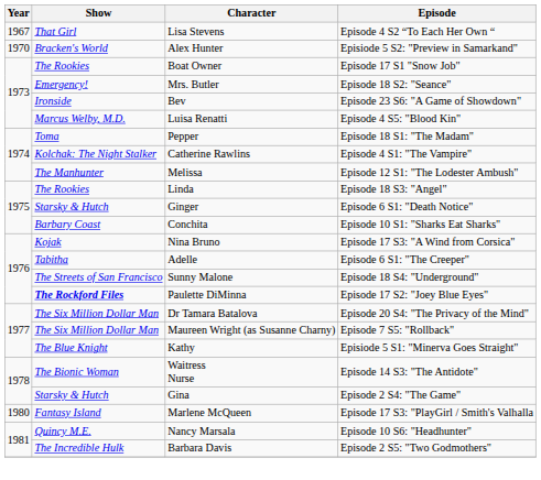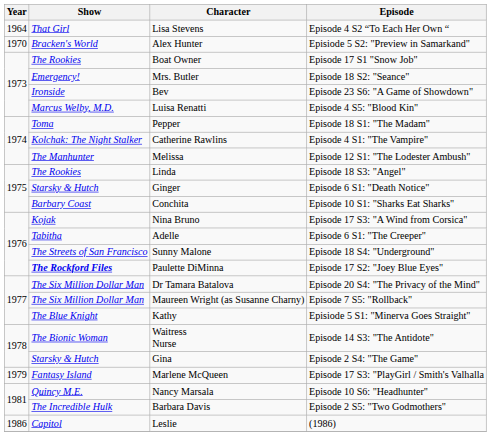 <table class="wikitable sortable">
 <tr>
 <th>Year</th>
 <th>Show</th>
 <th>Сharacter</th>
 <th>Episode</th>
 </tr>
 <tr>
-<td>1967</td>
+<td>1964</td>
 <td><em><a href='#'>That Girl</a></em></td>
 <td>Lisa Stevens</td>
 <td Episode 4 S2>Episode 4 S2 “To Each Her Own “</td>
 </tr>
 <tr>
 <td>1970</td>
 <td><em><a href='#'>Bracken's World</a></em></td>
 <td>Alex Hunter</td>
 <td>Episiode 5 S2: "Preview in Samarkand"</td>
 </tr>
 <tr>
 <td rowspan="4">1973</td>
 <td><em><a href='#'>The Rookies</a></em></td>
 <td>Boat Owner</td>
 <td>Episode 17 S1 "Snow Job"</td>
 </tr>
 <tr>
 <td><em><a href='#'>Emergency!</a></em></td>
 <td>Mrs. Butler</td>
 <td>Episode 18 S2: "Seance"</td>
 </tr>
 <tr>
 <td><em><a href='#'>Ironside</a></em></td>
 <td>Bev</td>
 <td>Episode 23 S6: "A Game of Showdown"</td>
 </tr>
 <tr>
 <td><em><a href='#'>Marcus Welby, M.D.</a></em></td>
 <td>Luisa Renatti</td>
 <td>Episode 4 S5: "Blood Kin"</td>
 </tr>
 <tr>
 <td rowspan="3">1974</td>
 <td><em><a href='#'>Toma</a></em></td>
 <td>Pepper</td>
 <td>Episode 18 S1: "The Madam"</td>
 </tr>
 <tr>
 <td><em><a href='#'>Kolchak: The Night Stalker</a></em></td>
 <td>Catherine Rawlins</td>
 <td>Episode 4 S1: "The Vampire"</td>
 </tr>
 <tr>
 <td><em><a href='#'>The Manhunter</a></em></td>
 <td>Melissa</td>
 <td>Episode 12 S1: "The Lodester Ambush"</td>
 </tr>
 <tr>
 <td rowspan="3">1975</td>
 <td><em><a href='#'>The Rookies</a></em></td>
 <td>Linda</td>
 <td>Episode 18 S3: "Angel"</td>
 </tr>
 <tr>
 <td><em><a href='#'>Starsky & Hutch</a></em></td>
 <td>Ginger</td>
 <td>Episode 6 S1: "Death Notice"</td>
 </tr>
 <tr>
 <td><em><a href='#'>Barbary Coast</a></em></td>
 <td>Conchita</td>
 <td>Episode 10 S1: "Sharks Eat Sharks"</td>
 </tr>
 <tr>
 <td rowspan="4">1976</td>
 <td><em><a href='#'>Kojak</a></em></td>
 <td>Nina Bruno</td>
 <td>Episode 17 S3: "A Wind from Corsica"</td>
 </tr>
 <tr>
 <td><em><a href='#'>Tabitha</a></em></td>
 <td>Adelle</td>
 <td>Episode 6 S1: "The Creeper"</td>
 </tr>
 <tr>
 <td><em><a href='#'>The Streets of San Francisco</a></em></td>
 <td>Sunny Malone</td>
 <td>Episode 18 S4: "Underground"</td>
 </tr>
 <tr>
 <td><strong><em><a href='#'>The Rockford Files</a></em></strong></td>
 <td>Paulette DiMinna</td>
 <td>Episode 17 S2: "Joey Blue Eyes"</td>
 </tr>
 <tr>
 <td rowspan="3">1977</td>
 <td><em><a href='#'>The Six Million Dollar Man</a></em></td>
 <td>Dr Tamara Batalova</td>
 <td>Episode 20 S4: "The Privacy of the Mind"</td>
 </tr>
 <tr>
 <td><em><a href='#'>The Six Million Dollar Man</a></em></td>
 <td>Maureen Wright (as Susanne Charny)</td>
 <td>Episode 7 S5: "Rollback"</td>
 </tr>
 <tr>
 <td><em><a href='#'>The Blue Knight</a></em></td>
 <td>Kathy</td>
 <td>Episiode 5 S1: "Minerva Goes Straight"</td>
 </tr>
 <tr>
 <td rowspan="2">1978</td>
 <td><em><a href='#'>The Bionic Woman</a></em></td>
 <td>Waitress <br> Nurse</td>
 <td>Episode 14 S3: "The Antidote"</td>
 </tr>
 <tr>
 <td><em><a href='#'>Starsky & Hutch</a></em></td>
 <td>Gina</td>
 <td>Episode 2 S4: "The Game"</td>
 </tr>
 <tr>
-<td>1980</td>
+<td>1979</td>
 <td><em><a href='#'>Fantasy Island</a></em></td>
 <td>Marlene McQueen</td>
 <td>Episode 17 S3: "PlayGirl / Smith's Valhalla</td>
 </tr>
 <tr>
 <td rowspan="2">1981</td>
 <td><em><a href='#'>Quincy M.E.</a></em></td>
 <td>Nancy Marsala</td>
 <td>Episode 10 S6: "Headhunter"</td>
 </tr>
 <tr>
 <td><em><a href='#'>The Incredible Hulk</a></em></td>
 <td>Barbara Davis</td>
 <td>Episode 2 S5: "Two Godmothers"</td>
 </tr>
 <tr>
+<td>1986</td>
+<td><em><a href='#'>Capitol</a></em></td>
+<td>Leslie</td>
+<td>(1986)</td>
+</tr>
+<tr>
 </tr>
 </table>
